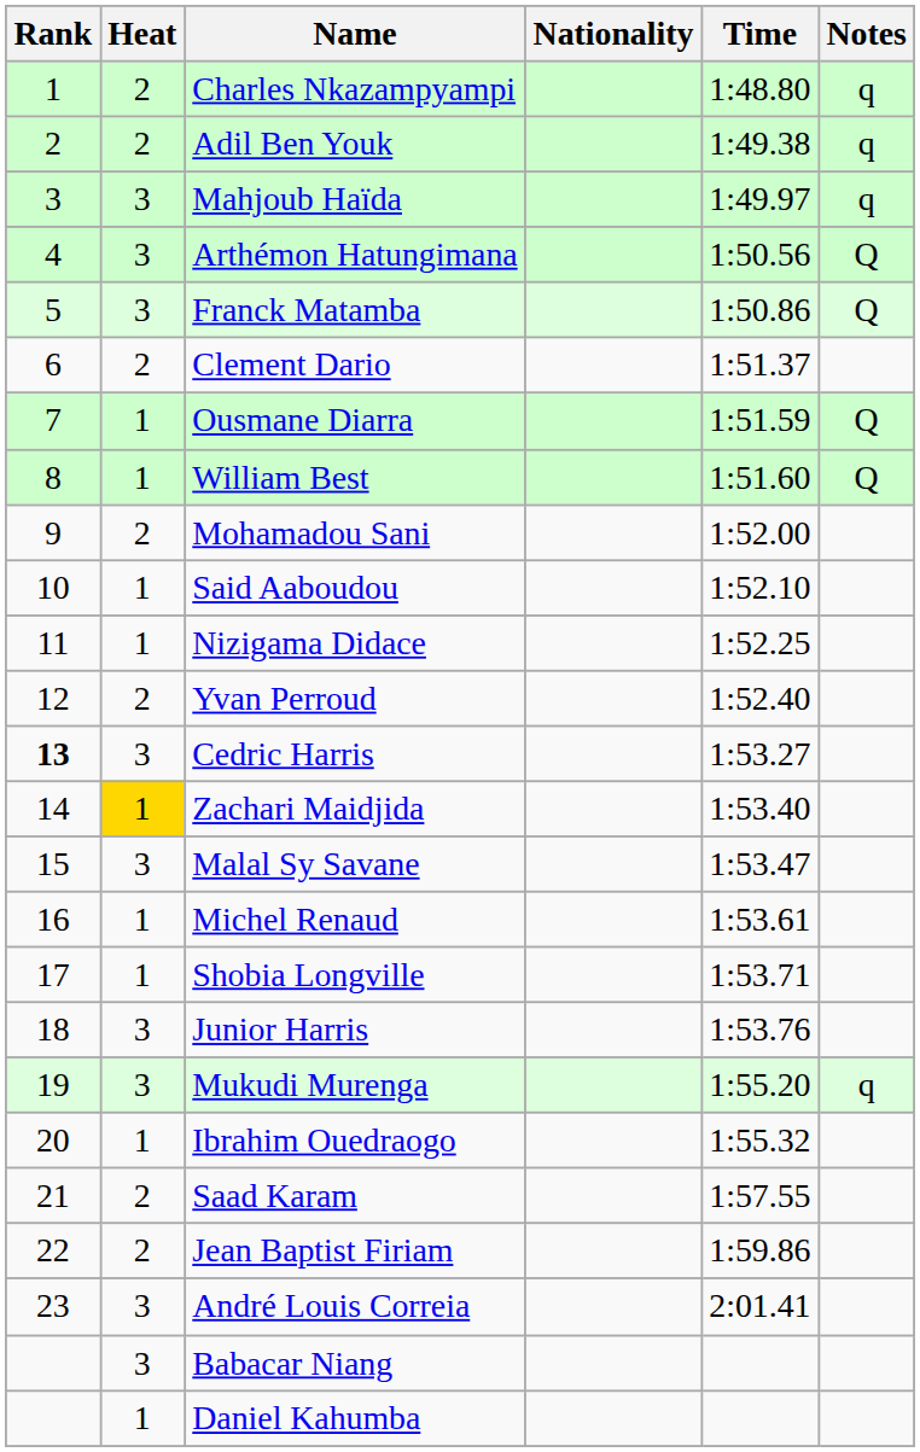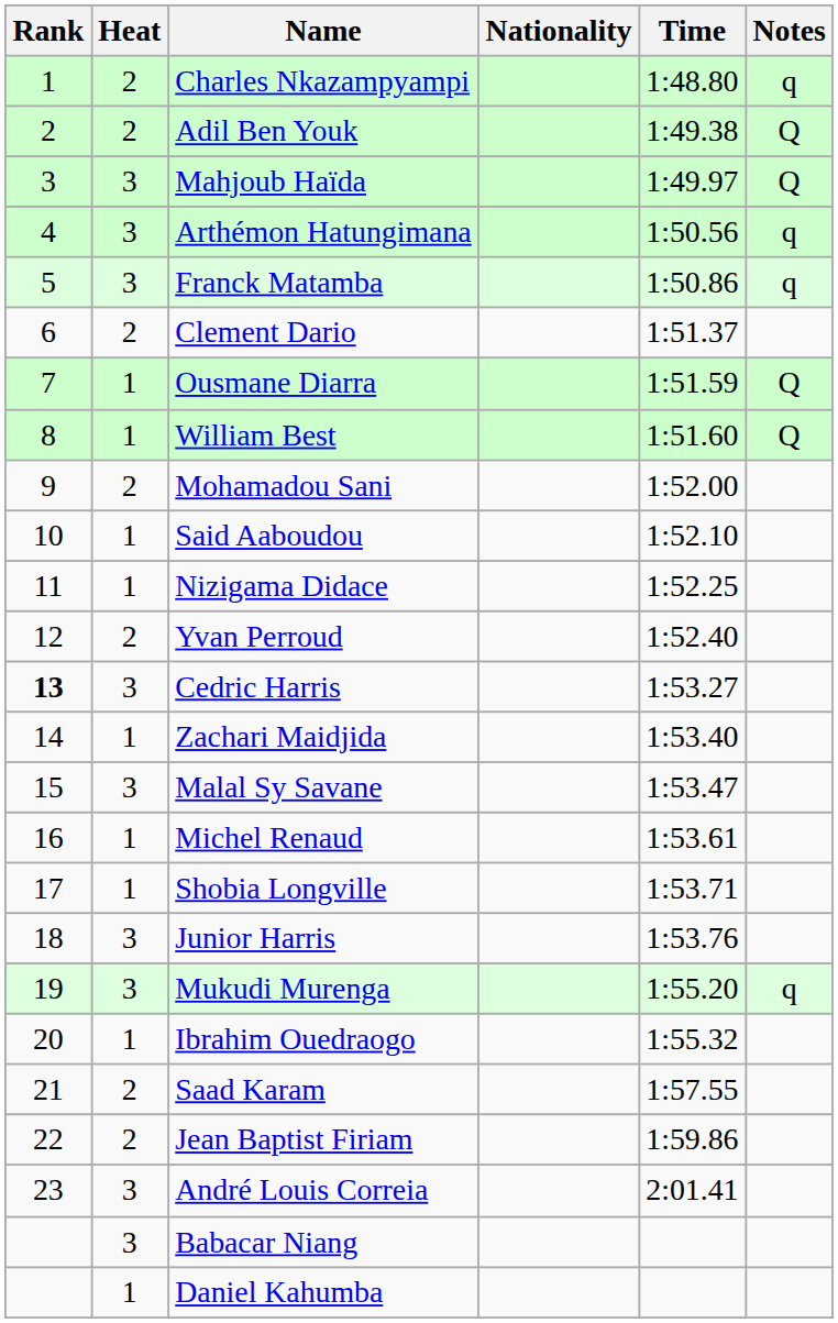 <table class="wikitable sortable" style="text-align:center; font-size:95%">
 <tr>
 <th>Rank</th>
 <th>Heat</th>
 <th>Name</th>
 <th>Nationality</th>
 <th>Time</th>
 <th>Notes</th>
 </tr>
 <tr bgcolor=ccffcc>
 <td>1</td>
 <td>2</td>
 <td align=left><a href='#'>Charles Nkazampyampi</a></td>
 <td align=left></td>
 <td>1:48.80</td>
 <td>q</td>
 </tr>
 <tr bgcolor=ccffcc>
 <td>2</td>
 <td>2</td>
 <td align=left><a href='#'>Adil Ben Youk</a></td>
 <td align=left></td>
 <td>1:49.38</td>
-<td>q</td>
+<td>Q</td>
 </tr>
 <tr bgcolor=ccffcc>
 <td>3</td>
 <td>3</td>
 <td align=left><a href='#'>Mahjoub Haïda</a></td>
 <td align=left></td>
 <td>1:49.97</td>
-<td>q</td>
+<td>Q</td>
 </tr>
 <tr bgcolor=ccffcc>
 <td>4</td>
 <td>3</td>
 <td align=left><a href='#'>Arthémon Hatungimana</a></td>
 <td align=left></td>
 <td>1:50.56</td>
-<td>Q</td>
+<td>q</td>
 </tr>
 <tr bgcolor=ddffdd>
 <td>5</td>
 <td>3</td>
 <td align=left><a href='#'>Franck Matamba</a></td>
 <td align=left></td>
 <td>1:50.86</td>
-<td>Q</td>
+<td>q</td>
 </tr>
 <tr>
 <td>6</td>
 <td>2</td>
 <td align=left><a href='#'>Clement Dario</a></td>
 <td align=left></td>
 <td>1:51.37</td>
 <td></td>
 </tr>
 <tr bgcolor=ccffcc>
 <td>7</td>
 <td>1</td>
 <td align=left><a href='#'>Ousmane Diarra</a></td>
 <td align=left></td>
 <td>1:51.59</td>
 <td>Q</td>
 </tr>
 <tr bgcolor=ccffcc>
 <td>8</td>
 <td>1</td>
 <td align=left><a href='#'>William Best</a></td>
 <td align=left></td>
 <td>1:51.60</td>
 <td>Q</td>
 </tr>
 <tr>
 <td>9</td>
 <td>2</td>
 <td align=left><a href='#'>Mohamadou Sani</a></td>
 <td align=left></td>
 <td>1:52.00</td>
 <td></td>
 </tr>
 <tr>
 <td>10</td>
 <td>1</td>
 <td align=left><a href='#'>Said Aaboudou</a></td>
 <td align=left></td>
 <td>1:52.10</td>
 <td></td>
 </tr>
 <tr>
 <td>11</td>
 <td>1</td>
 <td align=left><a href='#'>Nizigama Didace</a></td>
 <td align=left></td>
 <td>1:52.25</td>
 <td></td>
 </tr>
 <tr>
 <td>12</td>
 <td>2</td>
 <td align=left><a href='#'>Yvan Perroud</a></td>
 <td align=left></td>
 <td>1:52.40</td>
 <td></td>
 </tr>
 <tr>
 <td><strong>13</strong></td>
 <td>3</td>
 <td align=left><a href='#'>Cedric Harris</a></td>
 <td align=left></td>
 <td>1:53.27</td>
 <td></td>
 </tr>
 <tr>
 <td>14</td>
-<td style="background: gold;">1</td>
+<td>1</td>
 <td align=left><a href='#'>Zachari Maidjida</a></td>
 <td align=left></td>
 <td>1:53.40</td>
 <td></td>
 </tr>
 <tr>
 <td>15</td>
 <td>3</td>
 <td align=left><a href='#'>Malal Sy Savane</a></td>
 <td align=left></td>
 <td>1:53.47</td>
 <td></td>
 </tr>
 <tr>
 <td>16</td>
 <td>1</td>
 <td align=left><a href='#'>Michel Renaud</a></td>
 <td align=left></td>
 <td>1:53.61</td>
 <td></td>
 </tr>
 <tr>
 <td>17</td>
 <td>1</td>
 <td align=left><a href='#'>Shobia Longville</a></td>
 <td align=left></td>
 <td>1:53.71</td>
 <td></td>
 </tr>
 <tr>
 <td>18</td>
 <td>3</td>
 <td align=left><a href='#'>Junior Harris</a></td>
 <td align=left></td>
 <td>1:53.76</td>
 <td></td>
 </tr>
 <tr bgcolor=ddffdd>
 <td>19</td>
 <td>3</td>
 <td align=left><a href='#'>Mukudi Murenga</a></td>
 <td align=left></td>
 <td>1:55.20</td>
 <td>q</td>
 </tr>
 <tr>
 <td>20</td>
 <td>1</td>
 <td align=left><a href='#'>Ibrahim Ouedraogo</a></td>
 <td align=left></td>
 <td>1:55.32</td>
 <td></td>
 </tr>
 <tr>
 <td>21</td>
 <td>2</td>
 <td align=left><a href='#'>Saad Karam</a></td>
 <td align=left></td>
 <td>1:57.55</td>
 <td></td>
 </tr>
 <tr>
 <td>22</td>
 <td>2</td>
 <td align=left><a href='#'>Jean Baptist Firiam</a></td>
 <td align=left></td>
 <td>1:59.86</td>
 <td></td>
 </tr>
 <tr>
 <td>23</td>
 <td>3</td>
 <td align=left><a href='#'>André Louis Correia</a></td>
 <td align=left></td>
 <td>2:01.41</td>
 <td></td>
 </tr>
 <tr>
 <td></td>
 <td>3</td>
 <td align=left><a href='#'>Babacar Niang</a></td>
 <td align=left></td>
 <td></td>
 <td></td>
 </tr>
 <tr>
 <td></td>
 <td>1</td>
 <td align=left><a href='#'>Daniel Kahumba</a></td>
 <td align=left></td>
 <td></td>
 <td></td>
 </tr>
 </table>
